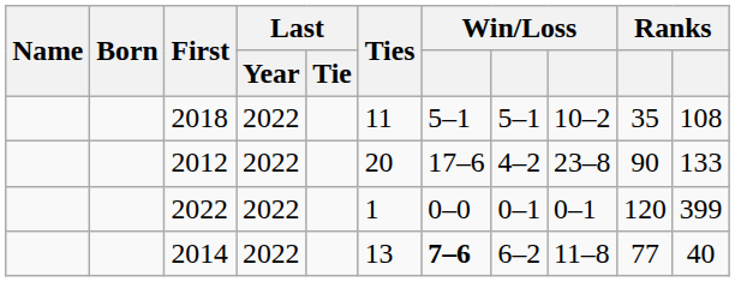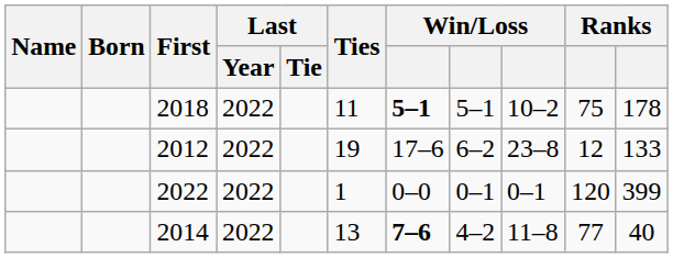 <table class="wikitable sortable">
 <tr align="center">
 <th rowspan="2">Name</th>
 <th rowspan="2">Born</th>
 <th rowspan="2">First</th>
 <th colspan="2">Last</th>
 <th rowspan="2">Ties</th>
 <th class="unsortable" colspan="3">Win/Loss</th>
 <th class="unsortable" colspan="2">Ranks</th>
 </tr>
 <tr>
 <th>Year</th>
 <th>Tie</th>
 <th></th>
 <th></th>
 <th></th>
 <th></th>
 <th></th>
 </tr>
 <tr>
 <td></td>
 <td></td>
 <td>2018</td>
 <td>2022</td>
 <td></td>
 <td>11</td>
-<td>5–1</td>
+<td><strong>5–1</strong></td>
 <td>5–1</td>
 <td>10–2</td>
-<td align="center">35</td>
-<td align="center">108</td>
+<td align="center">75</td>
+<td align="center">178</td>
 </tr>
 <tr>
 <td></td>
 <td></td>
 <td>2012</td>
 <td>2022</td>
 <td></td>
-<td>20</td>
+<td>19</td>
 <td>17–6</td>
-<td>4–2</td>
+<td>6–2</td>
 <td>23–8</td>
-<td align="center">90</td>
+<td align="center">12</td>
 <td align="center">133</td>
 </tr>
 <tr>
 <td></td>
 <td></td>
 <td>2022</td>
 <td>2022</td>
 <td></td>
 <td>1</td>
 <td>0–0</td>
 <td>0–1</td>
 <td>0–1</td>
 <td align="center">120</td>
 <td align="center">399</td>
 </tr>
 <tr>
 <td></td>
 <td></td>
 <td>2014</td>
 <td>2022</td>
 <td></td>
 <td>13</td>
 <td><strong>7–6</strong></td>
-<td>6–2</td>
+<td>4–2</td>
 <td>11–8</td>
 <td align="center">77</td>
 <td align="center">40</td>
 </tr>
 </table>
